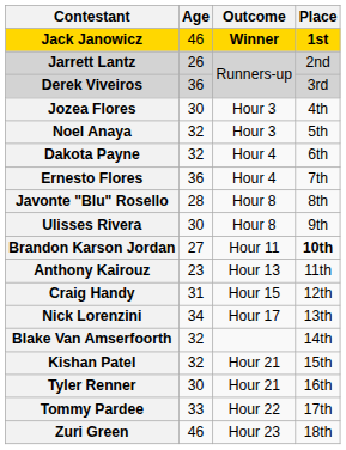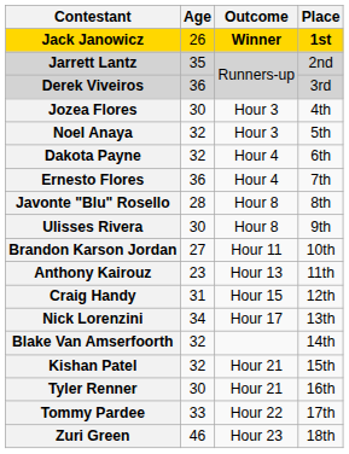 <table class="wikitable plainrowheaders sortable" style="text-align: center;">
 <tr>
 <th scope="col" class="unsortable">Contestant</th>
 <th scope="col">Age</th>
 <th scope="col">Outcome</th>
 <th scope="col">Place</th>
 </tr>
 <tr>
 <th scope="row" style="background:gold; text-align:center">Jack Janowicz</th>
-<td style="background:gold">46</td>
+<td style="background:gold">26</td>
 <td style="background:gold"><strong>Winner</strong></td>
 <td style="background:gold"><strong>1st</strong></td>
 </tr>
 <tr>
 <th scope="row" style="background:lightgray; text-align:center">Jarrett Lantz</th>
-<td style="background:lightgray">26</td>
+<td style="background:lightgray">35</td>
 <td rowspan="2" style="background:lightgray">Runners-up</td>
 <td style="background:lightgray">2nd</td>
 </tr>
 <tr>
 <th scope="row" style="background:lightgray; text-align:center">Derek Viveiros</th>
 <td style="background:lightgray">36</td>
 <td style="background:lightgray">3rd</td>
 </tr>
 <tr>
 <th scope="row" style="text-align:center">Jozea Flores</th>
 <td>30</td>
 <td>Hour 3</td>
 <td>4th</td>
 </tr>
 <tr>
 <th scope="row" style="text-align:center">Noel Anaya</th>
 <td>32</td>
 <td>Hour 3</td>
 <td>5th</td>
 </tr>
 <tr>
 <th scope="row" style="text-align:center">Dakota Payne</th>
 <td>32</td>
 <td>Hour 4</td>
 <td>6th</td>
 </tr>
 <tr>
 <th scope="row" style="text-align:center">Ernesto Flores</th>
 <td>36</td>
 <td>Hour 4</td>
 <td>7th</td>
 </tr>
 <tr>
 <th scope="row" style="text-align:center">Javonte "Blu" Rosello</th>
 <td>28</td>
 <td>Hour 8</td>
 <td>8th</td>
 </tr>
 <tr>
 <th scope="row" style="text-align:center">Ulisses Rivera</th>
 <td>30</td>
 <td>Hour 8</td>
 <td>9th</td>
 </tr>
 <tr>
 <th scope="row" style="text-align:center">Brandon Karson Jordan</th>
 <td>27</td>
 <td>Hour 11</td>
-<td><strong>10th</strong></td>
+<td>10th</td>
 </tr>
 <tr>
 <th scope="row" style="text-align:center">Anthony Kairouz</th>
 <td>23</td>
 <td>Hour 13</td>
 <td>11th</td>
 </tr>
 <tr>
 <th scope="row" style="text-align:center">Craig Handy</th>
 <td>31</td>
 <td>Hour 15</td>
 <td>12th</td>
 </tr>
 <tr>
 <th scope="row" style="text-align:center">Nick Lorenzini</th>
 <td>34</td>
 <td>Hour 17</td>
 <td>13th</td>
 </tr>
 <tr>
 <th scope="row" style="text-align:center">Blake Van Amserfoorth</th>
 <td>32</td>
 <td></td>
 <td>14th</td>
 </tr>
 <tr>
 <th scope="row" style="text-align:center">Kishan Patel</th>
 <td>32</td>
 <td>Hour 21</td>
 <td>15th</td>
 </tr>
 <tr>
 <th scope="row" style="text-align:center">Tyler Renner</th>
 <td>30</td>
 <td>Hour 21</td>
 <td>16th</td>
 </tr>
 <tr>
 <th scope="row" style="text-align:center">Tommy Pardee</th>
 <td>33</td>
 <td>Hour 22</td>
 <td>17th</td>
 </tr>
 <tr>
 <th scope="row" style="text-align:center">Zuri Green</th>
 <td>46</td>
 <td>Hour 23</td>
 <td>18th</td>
 </tr>
 </table>
